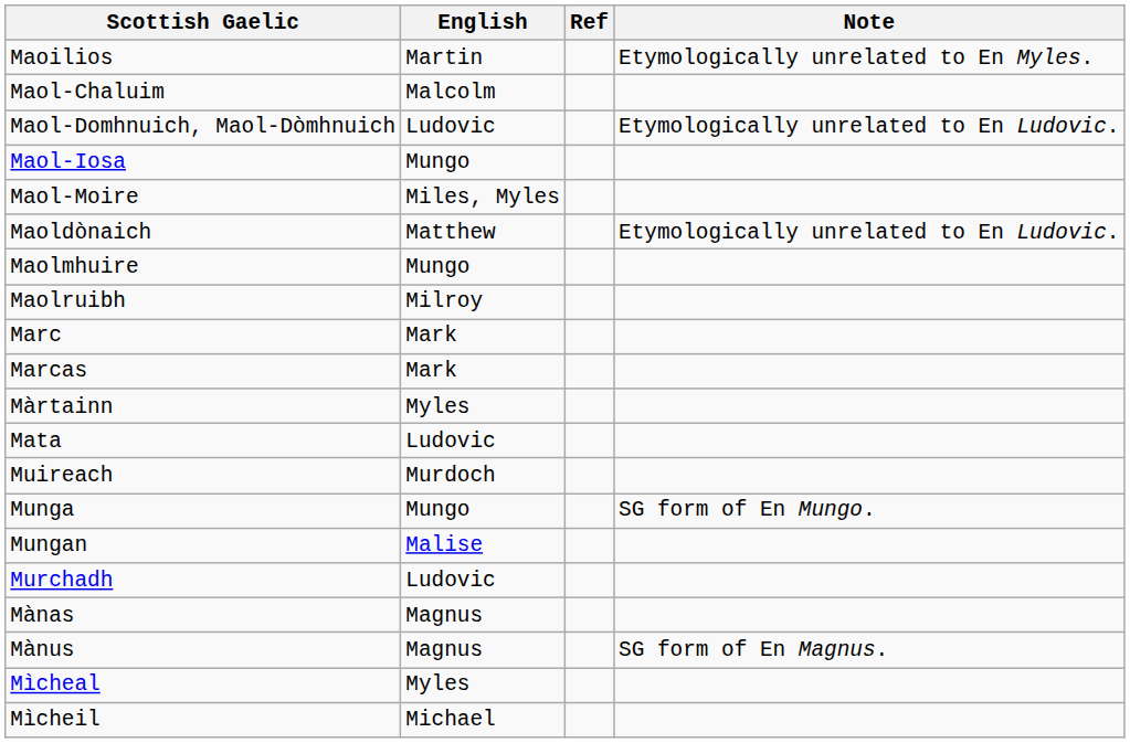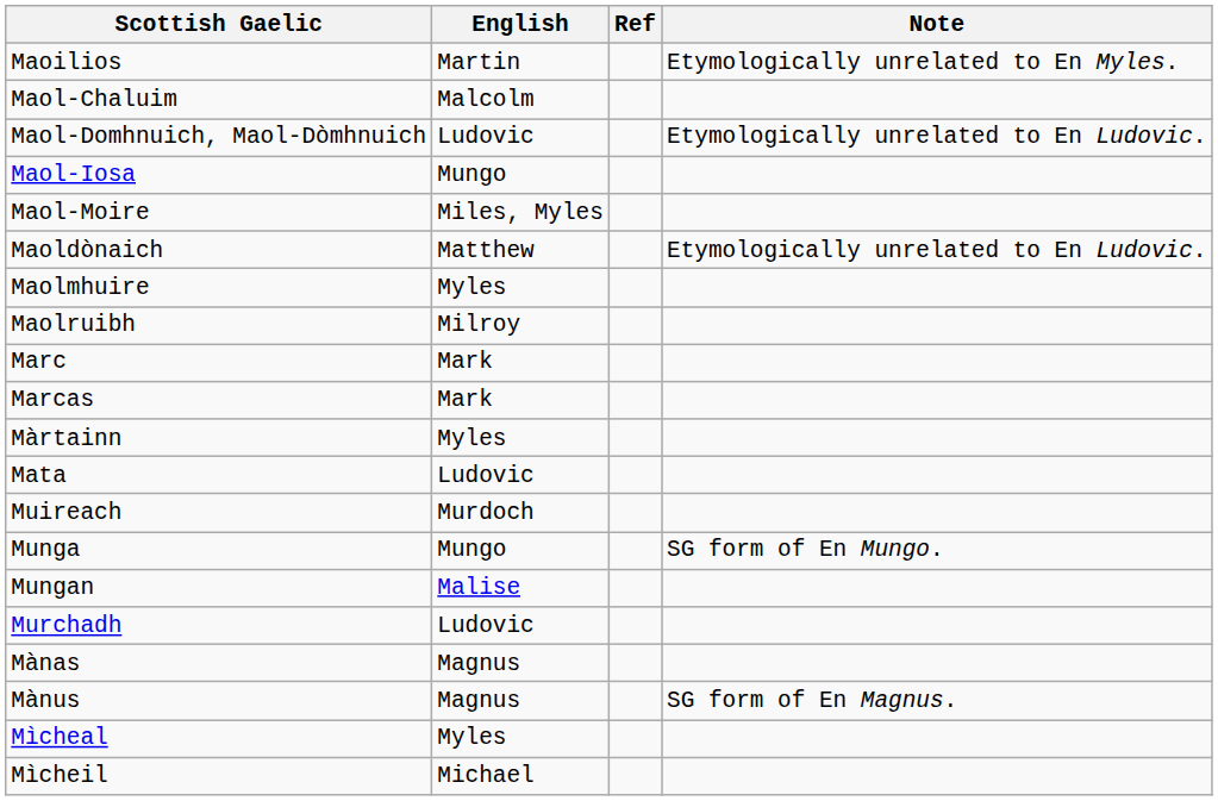 <table class="wikitable sortable">
 <tr>
 <th><strong>Scottish Gaelic</strong></th>
 <th><strong>English</strong></th>
 <th><strong>Ref</strong></th>
 <th><strong>Note</strong></th>
 </tr>
 <tr>
 <td>Maoilios</td>
 <td>Martin</td>
 <td></td>
 <td>Etymologically unrelated to En <em>Myles</em>.</td>
 </tr>
 <tr>
 <td>Maol-Chaluim</td>
 <td>Malcolm</td>
 <td></td>
 <td></td>
 </tr>
 <tr>
 <td>Maol-Domhnuich, Maol-Dòmhnuich</td>
 <td>Ludovic</td>
 <td></td>
 <td>Etymologically unrelated to En <em>Ludovic</em>.</td>
 </tr>
 <tr>
 <td><a href='#'>Maol-Iosa</a></td>
 <td>Mungo</td>
 <td></td>
 <td></td>
 </tr>
 <tr>
 <td>Maol-Moire</td>
 <td>Miles, Myles</td>
 <td></td>
 <td></td>
 </tr>
 <tr>
 <td>Maoldònaich</td>
 <td>Matthew</td>
 <td></td>
 <td>Etymologically unrelated to En <em>Ludovic</em>.</td>
 </tr>
 <tr>
 <td>Maolmhuire</td>
-<td>Mungo</td>
+<td>Myles</td>
 <td></td>
 <td></td>
 </tr>
 <tr>
 <td>Maolruibh</td>
 <td>Milroy</td>
 <td></td>
 <td></td>
 </tr>
 <tr>
 <td>Marc</td>
 <td>Mark</td>
 <td></td>
 <td></td>
 </tr>
 <tr>
 <td>Marcas</td>
 <td>Mark</td>
 <td></td>
 <td></td>
 </tr>
 <tr>
 <td>Màrtainn</td>
 <td>Myles</td>
 <td></td>
 <td></td>
 </tr>
 <tr>
 <td>Mata</td>
 <td>Ludovic</td>
 <td></td>
 <td></td>
 </tr>
 <tr>
 <td>Muireach</td>
 <td>Murdoch</td>
 <td></td>
 <td></td>
 </tr>
 <tr>
 <td>Munga</td>
 <td>Mungo</td>
 <td></td>
 <td>SG form of En <em>Mungo</em>.</td>
 </tr>
 <tr>
 <td>Mungan</td>
 <td><a href='#'>Malise</a></td>
 <td></td>
 <td></td>
 </tr>
 <tr>
 <td><a href='#'>Murchadh</a></td>
 <td>Ludovic</td>
 <td></td>
 <td></td>
 </tr>
 <tr>
 <td>Mànas</td>
 <td>Magnus</td>
 <td></td>
 <td></td>
 </tr>
 <tr>
 <td>Mànus</td>
 <td>Magnus</td>
 <td></td>
 <td>SG form of En <em>Magnus</em>.</td>
 </tr>
 <tr>
 <td><a href='#'>Mìcheal</a></td>
 <td>Myles</td>
 <td></td>
 <td></td>
 </tr>
 <tr>
 <td>Mìcheil</td>
 <td>Michael</td>
 <td></td>
 <td></td>
 </tr>
 </table>
